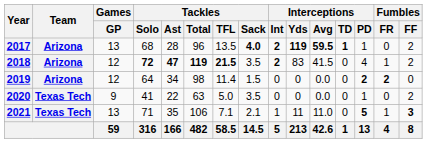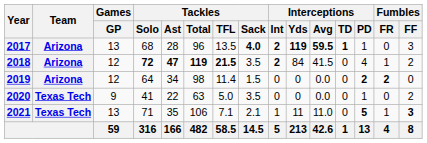 <table class="wikitable" style="text-align:center;">
 <tr>
 <th rowspan="2">Year</th>
 <th rowspan="2">Team</th>
 <th colspan="1">Games</th>
 <th colspan="5">Tackles</th>
 <th colspan="5">Interceptions</th>
 <th colspan="2">Fumbles</th>
 </tr>
 <tr>
 <th>GP</th>
 <th>Solo</th>
 <th>Ast</th>
 <th>Total</th>
 <th>TFL</th>
 <th>Sack</th>
 <th>Int</th>
 <th>Yds</th>
 <th>Avg</th>
 <th>TD</th>
 <th>PD</th>
 <th>FR</th>
 <th>FF</th>
 </tr>
 <tr>
 <th><a href='#'>2017</a></th>
 <th><a href='#'>Arizona</a></th>
 <td>13</td>
 <td>68</td>
 <td>28</td>
 <td>96</td>
 <td>13.5</td>
 <td><strong>4.0</strong></td>
 <td><strong>2</strong></td>
 <td><strong>119</strong></td>
 <td><strong>59.5</strong></td>
 <td><strong>1</strong></td>
 <td>1</td>
 <td>0</td>
-<td>2</td>
+<td>3</td>
 </tr>
 <tr>
 <th><a href='#'>2018</a></th>
 <th><a href='#'>Arizona</a></th>
 <td>12</td>
 <td><strong>72</strong></td>
 <td><strong>47</strong></td>
 <td><strong>119</strong></td>
 <td><strong>21.5</strong></td>
 <td>3.5</td>
 <td><strong>2</strong></td>
-<td>83</td>
+<td>84</td>
 <td>41.5</td>
 <td>0</td>
 <td>4</td>
 <td>1</td>
 <td>2</td>
 </tr>
 <tr>
 <th><a href='#'>2019</a></th>
 <th><a href='#'>Arizona</a></th>
 <td>12</td>
 <td>64</td>
 <td>34</td>
 <td>98</td>
 <td>11.4</td>
 <td>1.5</td>
 <td>0</td>
 <td>0</td>
 <td>0.0</td>
 <td>0</td>
 <td><strong>2</strong></td>
 <td><strong>2</strong></td>
 <td>0</td>
 </tr>
 <tr>
 <th><a href='#'>2020</a></th>
 <th><a href='#'>Texas Tech</a></th>
 <td>9</td>
 <td>41</td>
 <td>22</td>
 <td>63</td>
 <td>5.0</td>
 <td>3.5</td>
 <td>0</td>
 <td>0</td>
 <td>0.0</td>
 <td>0</td>
 <td>1</td>
 <td>0</td>
 <td>2</td>
 </tr>
 <tr>
 <th><a href='#'>2021</a></th>
 <th><a href='#'>Texas Tech</a></th>
 <td>13</td>
 <td>71</td>
 <td>35</td>
 <td>106</td>
 <td>7.1</td>
 <td>2.1</td>
 <td>1</td>
 <td>11</td>
 <td>11.0</td>
 <td>0</td>
 <td><strong>5</strong></td>
 <td>1</td>
 <td><strong>3</strong></td>
 </tr>
 <tr>
 <th colspan="2"></th>
 <th>59</th>
 <th>316</th>
 <th>166</th>
 <th>482</th>
 <th>58.5</th>
 <th>14.5</th>
 <th>5</th>
 <th>213</th>
 <th>42.6</th>
 <th>1</th>
 <th>13</th>
 <th>4</th>
 <th>8</th>
 </tr>
 </table>
